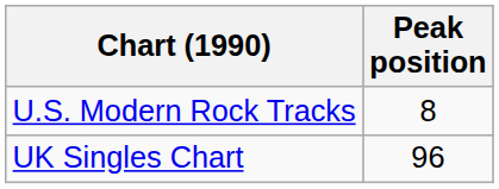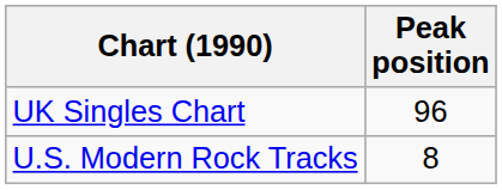 <table class="wikitable">
 <tr>
 <th>Chart (1990)</th>
 <th>Peak<br>position</th>
 </tr>
 <tr>
+<td><a href='#'>UK Singles Chart</a></td>
+<td align="center">96</td>
+</tr>
+<tr>
 <td><a href='#'>U.S. Modern Rock Tracks</a></td>
 <td align="center">8</td>
 </tr>
-<tr>
-<td><a href='#'>UK Singles Chart</a></td>
-<td align="center">96</td>
-</tr>
 </table>
